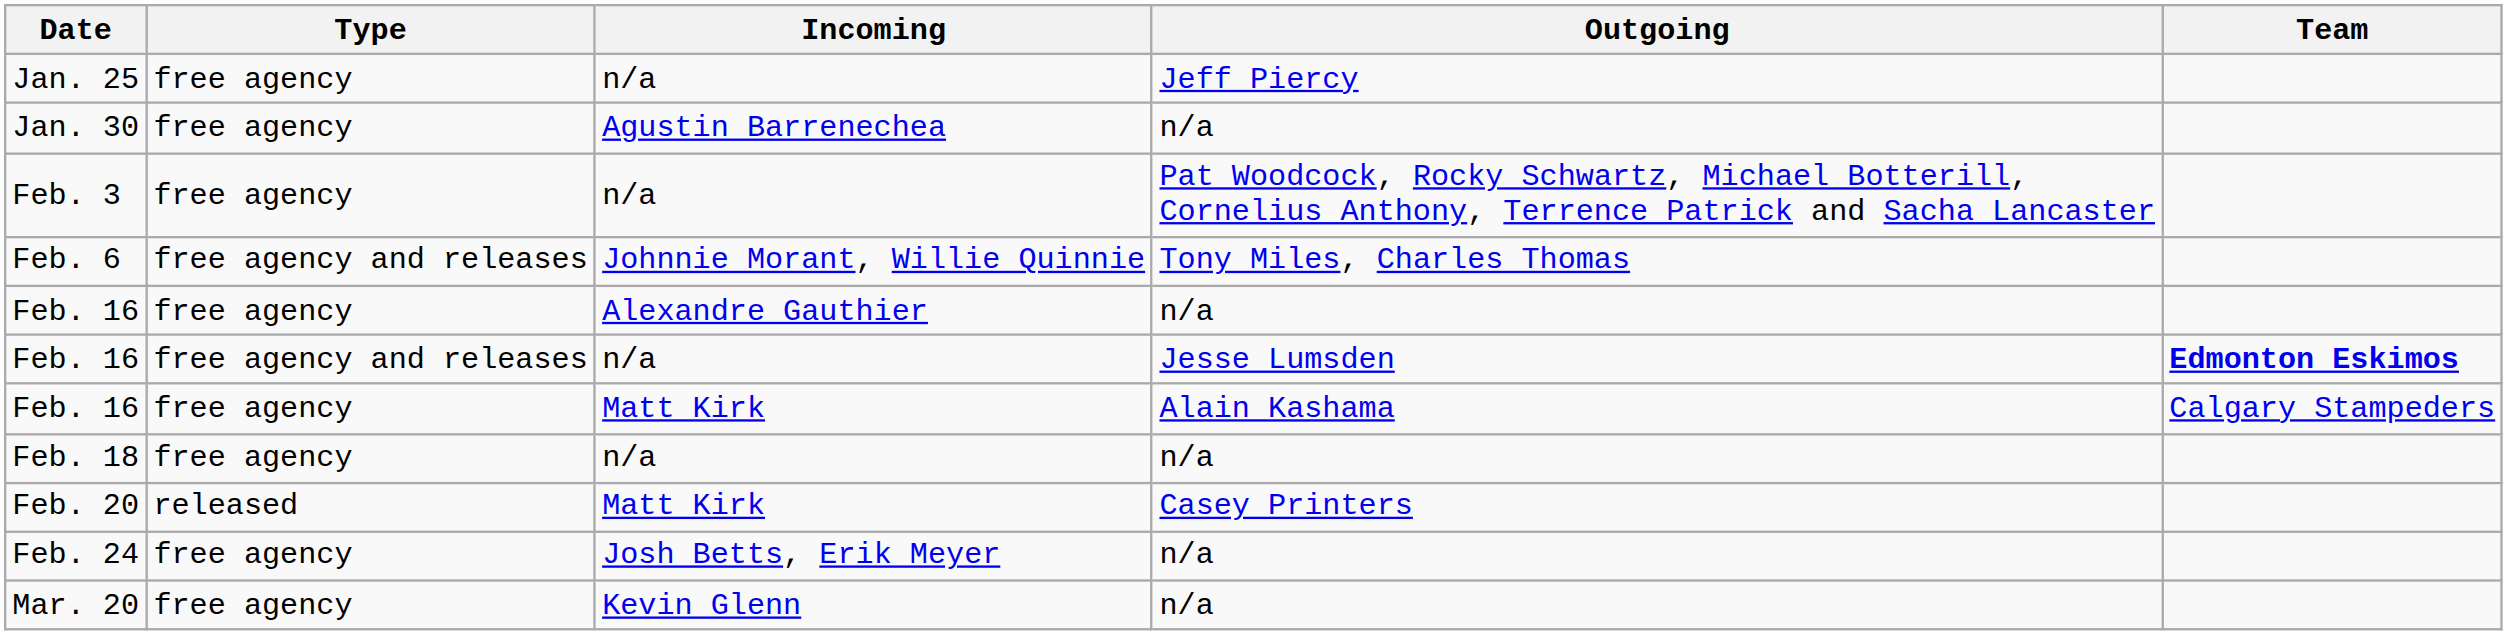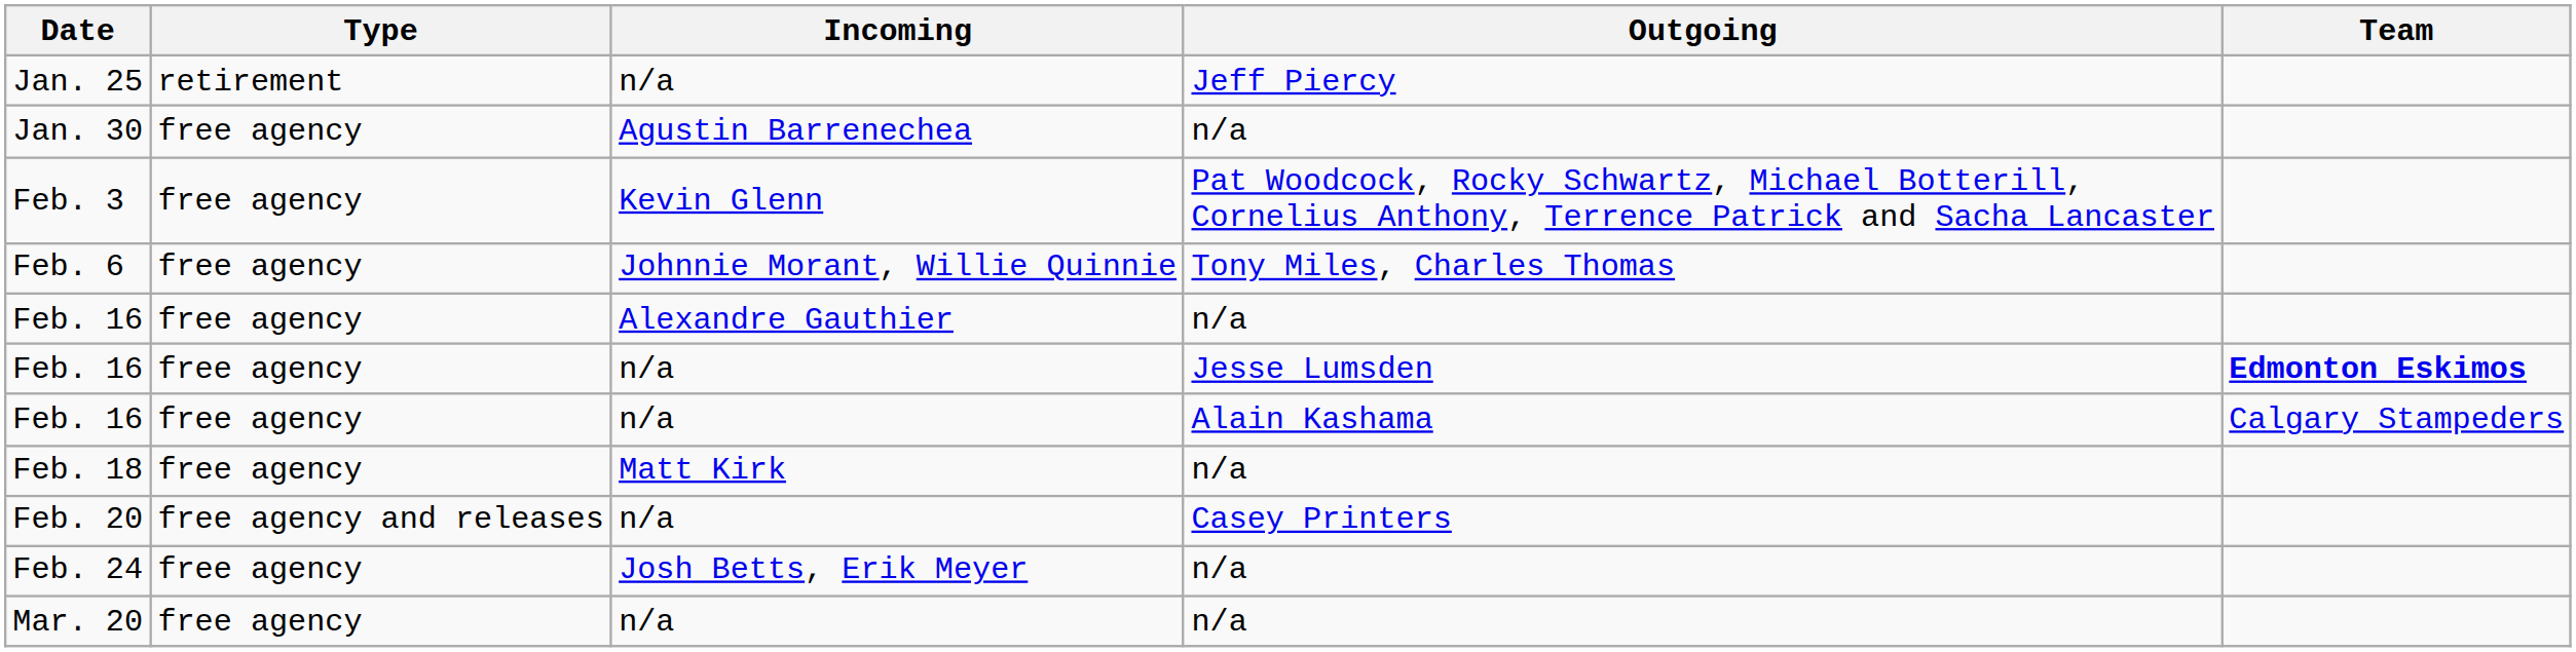 <table class="wikitable">
 <tr>
 <th><strong>Date</strong></th>
 <th><strong>Type</strong></th>
 <th><strong>Incoming</strong></th>
 <th><strong>Outgoing</strong></th>
 <th><strong>Team</strong></th>
 </tr>
 <tr>
 <td>Jan. 25</td>
-<td>free agency</td>
+<td>retirement</td>
 <td>n/a</td>
 <td><a href='#'>Jeff Piercy</a></td>
 <td></td>
 </tr>
 <tr>
 <td>Jan. 30</td>
 <td>free agency</td>
 <td><a href='#'>Agustin Barrenechea</a></td>
 <td>n/a</td>
 <td></td>
 </tr>
 <tr>
 <td>Feb. 3</td>
 <td>free agency</td>
-<td>n/a</td>
+<td><a href='#'>Kevin Glenn</a></td>
 <td><a href='#'>Pat Woodcock</a>, <a href='#'>Rocky Schwartz</a>, <a href='#'>Michael Botterill</a>,<br> <a href='#'>Cornelius Anthony</a>, <a href='#'>Terrence Patrick</a> and <a href='#'>Sacha Lancaster</a></td>
 <td></td>
 </tr>
 <tr>
 <td>Feb. 6</td>
-<td>free agency and releases</td>
+<td>free agency</td>
 <td><a href='#'>Johnnie Morant</a>, <a href='#'>Willie Quinnie</a></td>
 <td><a href='#'>Tony Miles</a>, <a href='#'>Charles Thomas</a></td>
 <td></td>
 </tr>
 <tr>
 <td>Feb. 16</td>
 <td>free agency</td>
 <td><a href='#'>Alexandre Gauthier</a></td>
 <td>n/a</td>
 <td></td>
 </tr>
 <tr>
 <td>Feb. 16</td>
-<td>free agency and releases</td>
+<td>free agency</td>
 <td>n/a</td>
 <td><a href='#'>Jesse Lumsden</a></td>
 <td><strong><a href='#'>Edmonton Eskimos</a></strong></td>
 </tr>
 <tr>
 <td>Feb. 16</td>
 <td>free agency</td>
-<td><a href='#'>Matt Kirk</a></td>
+<td>n/a</td>
 <td><a href='#'>Alain Kashama</a></td>
 <td><a href='#'>Calgary Stampeders</a></td>
 </tr>
 <tr>
 <td>Feb. 18</td>
 <td>free agency</td>
-<td>n/a</td>
+<td><a href='#'>Matt Kirk</a></td>
 <td>n/a</td>
 <td></td>
 </tr>
 <tr>
 <td>Feb. 20</td>
-<td>released</td>
-<td><a href='#'>Matt Kirk</a></td>
+<td>free agency and releases</td>
+<td>n/a</td>
 <td><a href='#'>Casey Printers</a></td>
 <td></td>
 </tr>
 <tr>
 <td>Feb. 24</td>
 <td>free agency</td>
 <td><a href='#'>Josh Betts</a>, <a href='#'>Erik Meyer</a></td>
 <td>n/a</td>
 <td></td>
 </tr>
 <tr>
 <td>Mar. 20</td>
 <td>free agency</td>
-<td><a href='#'>Kevin Glenn</a></td>
+<td>n/a</td>
 <td>n/a</td>
 <td></td>
 </tr>
 </table>
